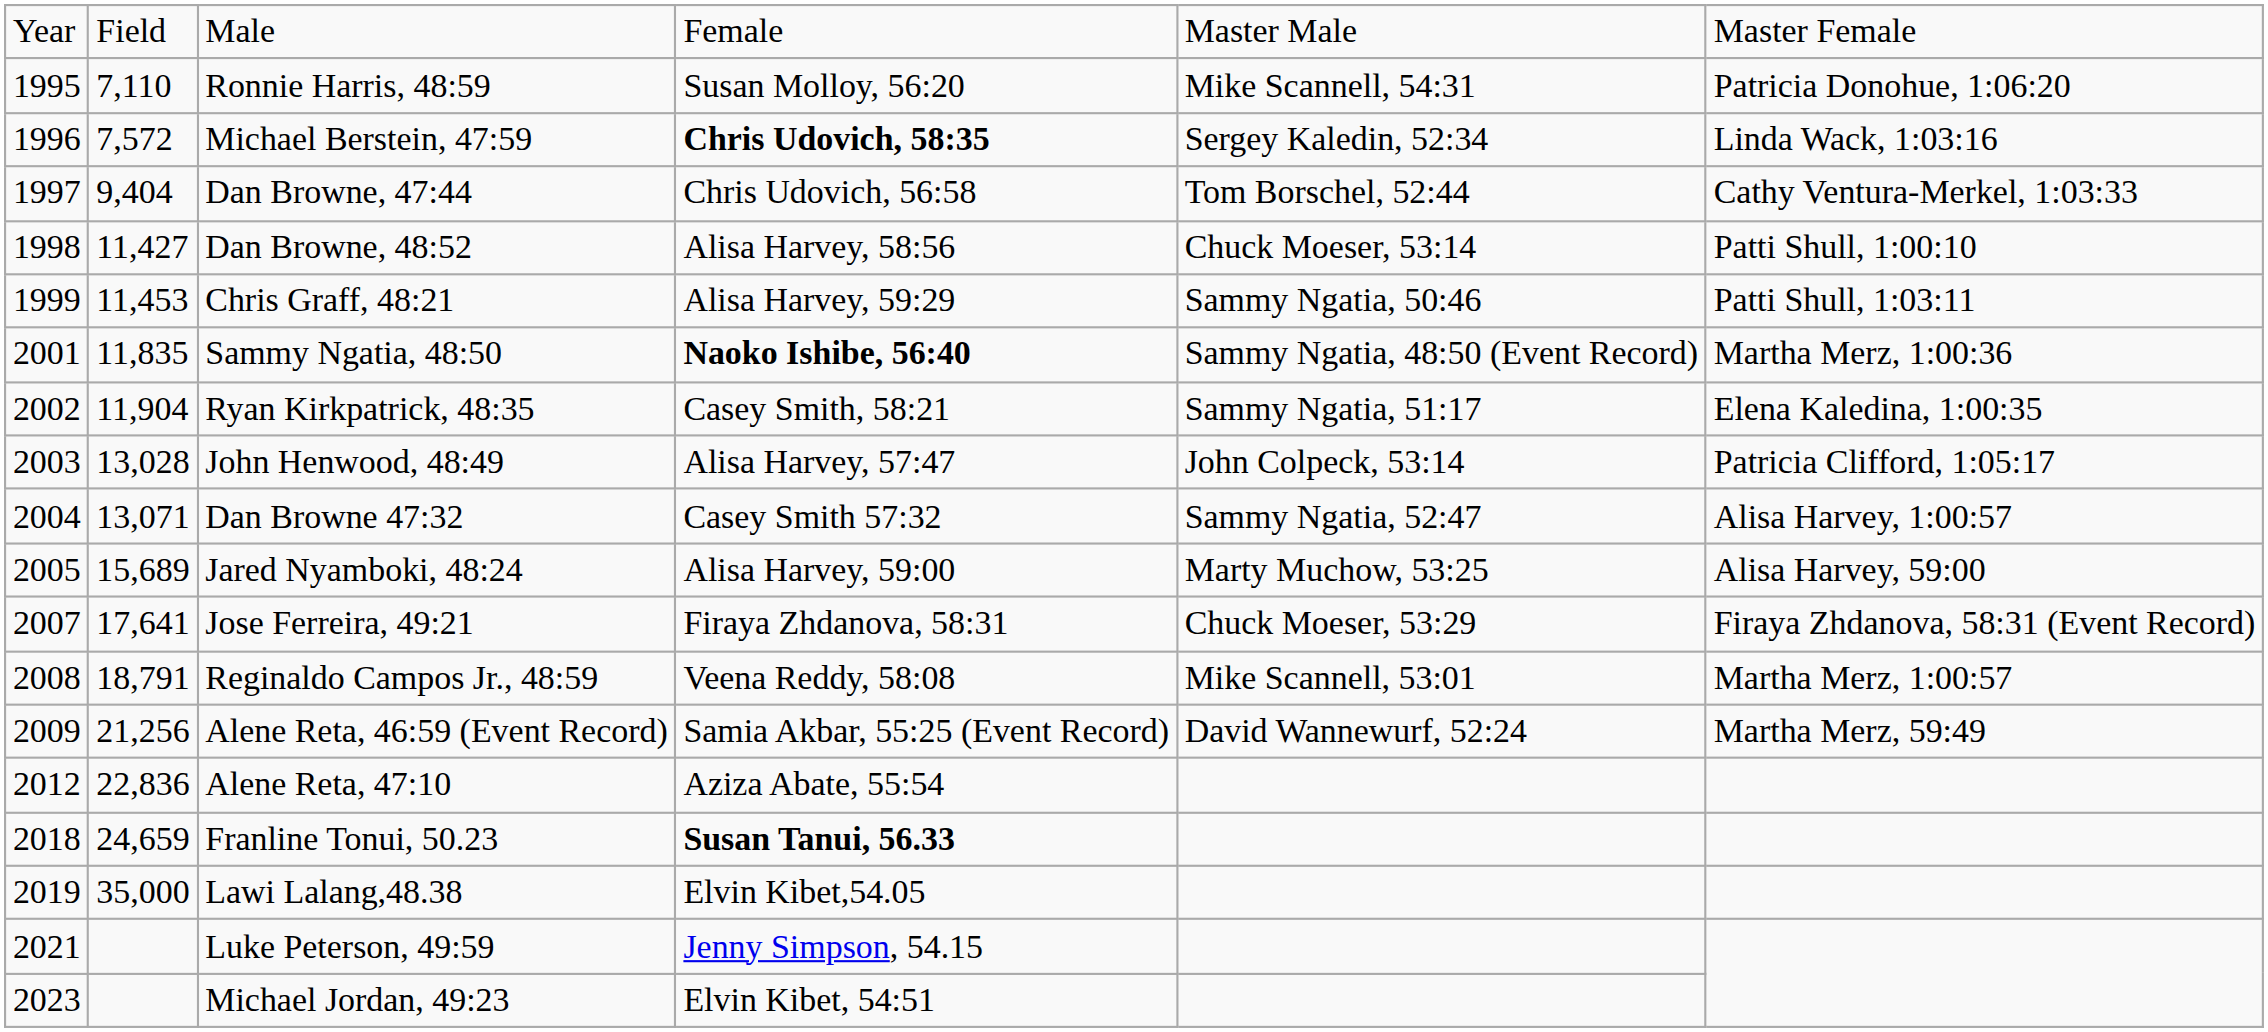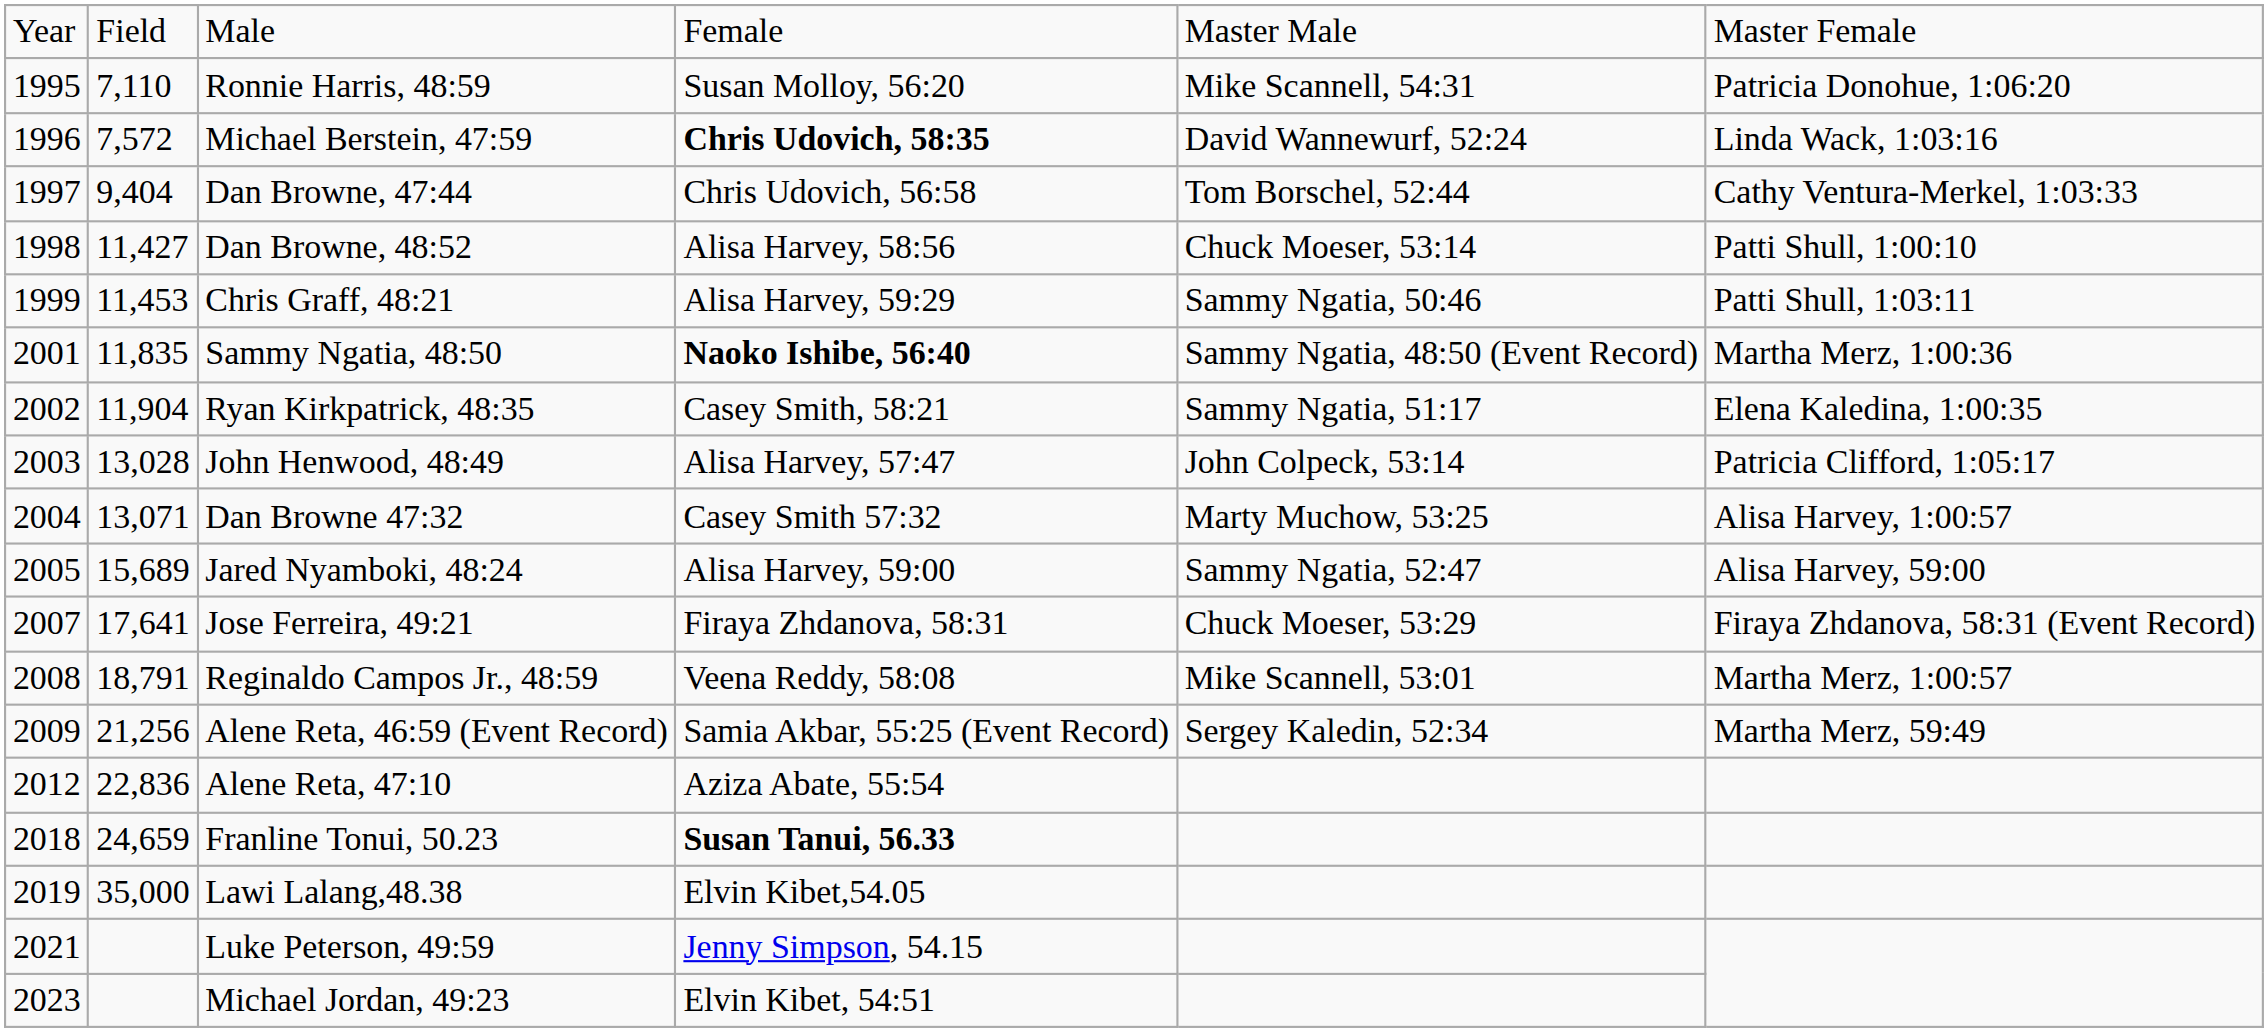 <table class="wikitable">
 <tr>
 <td>Year</td>
 <td>Field</td>
 <td>Male</td>
 <td>Female</td>
 <td>Master Male</td>
 <td>Master Female</td>
 </tr>
 <tr>
 <td>1995</td>
 <td>7,110</td>
 <td>Ronnie Harris, 48:59</td>
 <td>Susan Molloy, 56:20</td>
 <td>Mike Scannell, 54:31</td>
 <td>Patricia Donohue, 1:06:20</td>
 </tr>
 <tr>
 <td>1996</td>
 <td>7,572</td>
 <td>Michael Berstein, 47:59</td>
 <td><strong>Chris Udovich, 58:35</strong></td>
-<td>Sergey Kaledin, 52:34</td>
+<td>David Wannewurf, 52:24</td>
 <td>Linda Wack, 1:03:16</td>
 </tr>
 <tr>
 <td>1997</td>
 <td>9,404</td>
 <td>Dan Browne, 47:44</td>
 <td>Chris Udovich, 56:58</td>
 <td>Tom Borschel, 52:44</td>
 <td>Cathy Ventura-Merkel, 1:03:33</td>
 </tr>
 <tr>
 <td>1998</td>
 <td>11,427</td>
 <td>Dan Browne, 48:52</td>
 <td>Alisa Harvey, 58:56</td>
 <td>Chuck Moeser, 53:14</td>
 <td>Patti Shull, 1:00:10</td>
 </tr>
 <tr>
 <td>1999</td>
 <td>11,453</td>
 <td>Chris Graff, 48:21</td>
 <td>Alisa Harvey, 59:29</td>
 <td>Sammy Ngatia, 50:46</td>
 <td>Patti Shull, 1:03:11</td>
 </tr>
 <tr>
 <td>2001</td>
 <td>11,835</td>
 <td>Sammy Ngatia, 48:50</td>
 <td><strong>Naoko Ishibe, 56:40</strong></td>
 <td>Sammy Ngatia, 48:50 (Event Record)</td>
 <td>Martha Merz, 1:00:36</td>
 </tr>
 <tr>
 <td>2002</td>
 <td>11,904</td>
 <td>Ryan Kirkpatrick, 48:35</td>
 <td>Casey Smith, 58:21</td>
 <td>Sammy Ngatia, 51:17</td>
 <td>Elena Kaledina,  1:00:35</td>
 </tr>
 <tr>
 <td>2003</td>
 <td>13,028</td>
 <td>John Henwood, 48:49</td>
 <td>Alisa Harvey, 57:47</td>
 <td>John Colpeck, 53:14</td>
 <td>Patricia Clifford, 1:05:17</td>
 </tr>
 <tr>
 <td>2004</td>
 <td>13,071</td>
 <td>Dan Browne 47:32</td>
 <td>Casey Smith 57:32</td>
-<td>Sammy Ngatia, 52:47</td>
+<td>Marty Muchow, 53:25</td>
 <td>Alisa Harvey,  1:00:57</td>
 </tr>
 <tr>
 <td>2005</td>
 <td>15,689</td>
 <td>Jared Nyamboki, 48:24</td>
 <td>Alisa Harvey, 59:00</td>
-<td>Marty Muchow, 53:25</td>
+<td>Sammy Ngatia, 52:47</td>
 <td>Alisa Harvey, 59:00</td>
 </tr>
 <tr>
 <td>2007</td>
 <td>17,641</td>
 <td>Jose Ferreira, 49:21</td>
 <td>Firaya Zhdanova,  58:31</td>
 <td>Chuck Moeser, 53:29</td>
 <td>Firaya Zhdanova,  58:31 (Event Record)</td>
 </tr>
 <tr>
 <td>2008</td>
 <td>18,791</td>
 <td>Reginaldo Campos Jr., 48:59</td>
 <td>Veena Reddy,  58:08</td>
 <td>Mike Scannell, 53:01</td>
 <td>Martha Merz, 1:00:57</td>
 </tr>
 <tr>
 <td>2009</td>
 <td>21,256</td>
 <td>Alene Reta, 46:59 (Event Record)</td>
 <td>Samia Akbar,  55:25 (Event Record)</td>
-<td>David Wannewurf, 52:24</td>
+<td>Sergey Kaledin, 52:34</td>
 <td>Martha Merz, 59:49</td>
 </tr>
 <tr>
 <td>2012</td>
 <td>22,836</td>
 <td>Alene Reta, 47:10</td>
 <td>Aziza Abate,  55:54</td>
 <td></td>
 <td></td>
 </tr>
 <tr>
 <td>2018</td>
 <td>24,659</td>
 <td>Franline Tonui, 50.23</td>
 <td><strong>Susan Tanui, 56.33</strong></td>
 <td></td>
 <td></td>
 </tr>
 <tr>
 <td>2019</td>
 <td>35,000</td>
 <td>Lawi Lalang,48.38</td>
 <td>Elvin Kibet,54.05</td>
 <td></td>
 <td></td>
 </tr>
 <tr>
 <td>2021</td>
 <td></td>
 <td>Luke Peterson, 49:59</td>
 <td><a href='#'>Jenny Simpson</a>, 54.15</td>
 <td></td>
 </tr>
 <tr>
 <td>2023</td>
 <td></td>
 <td>Michael Jordan, 49:23</td>
 <td>Elvin Kibet, 54:51</td>
 <td></td>
 </tr>
 </table>
